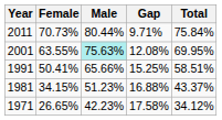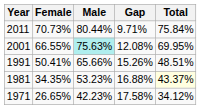 <table class="wikitable sortable">
 <tr>
 <th>Year</th>
 <th>Female</th>
 <th>Male</th>
 <th>Gap</th>
 <th>Total</th>
 </tr>
 <tr>
 <td>2011</td>
 <td>70.73%</td>
 <td>80.44%</td>
 <td>9.71%</td>
 <td>75.84%</td>
 </tr>
 <tr>
 <td>2001</td>
-<td>63.55%</td>
+<td>66.55%</td>
 <td style="background: paleturquoise;">75.63%</td>
 <td>12.08%</td>
 <td>69.95%</td>
 </tr>
 <tr>
 <td>1991</td>
 <td>50.41%</td>
 <td>65.66%</td>
-<td>15.25%</td>
-<td>58.51%</td>
+<td>15.26%</td>
+<td>48.51%</td>
 </tr>
 <tr>
 <td>1981</td>
-<td>34.15%</td>
-<td>51.23%</td>
+<td>34.35%</td>
+<td>53.23%</td>
 <td>16.88%</td>
-<td>43.37%</td>
+<td style="background: lightyellow;">43.37%</td>
 </tr>
 <tr>
 <td>1971</td>
 <td>26.65%</td>
 <td>42.23%</td>
 <td>17.58%</td>
 <td>34.12%</td>
 </tr>
 </table>
